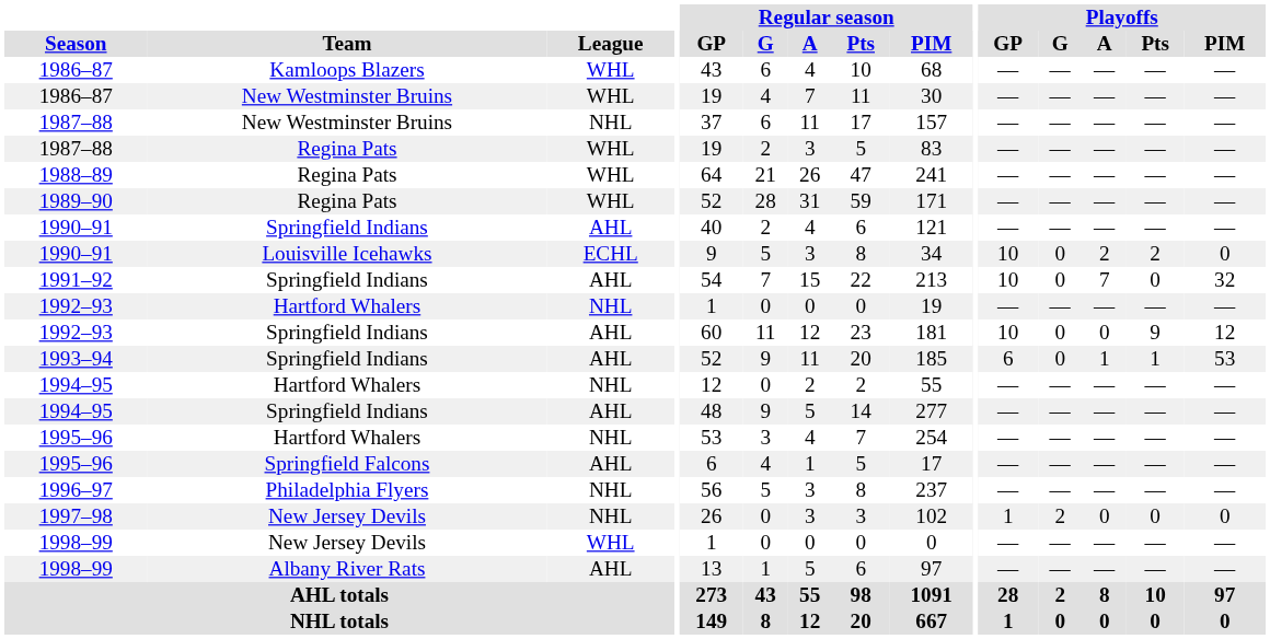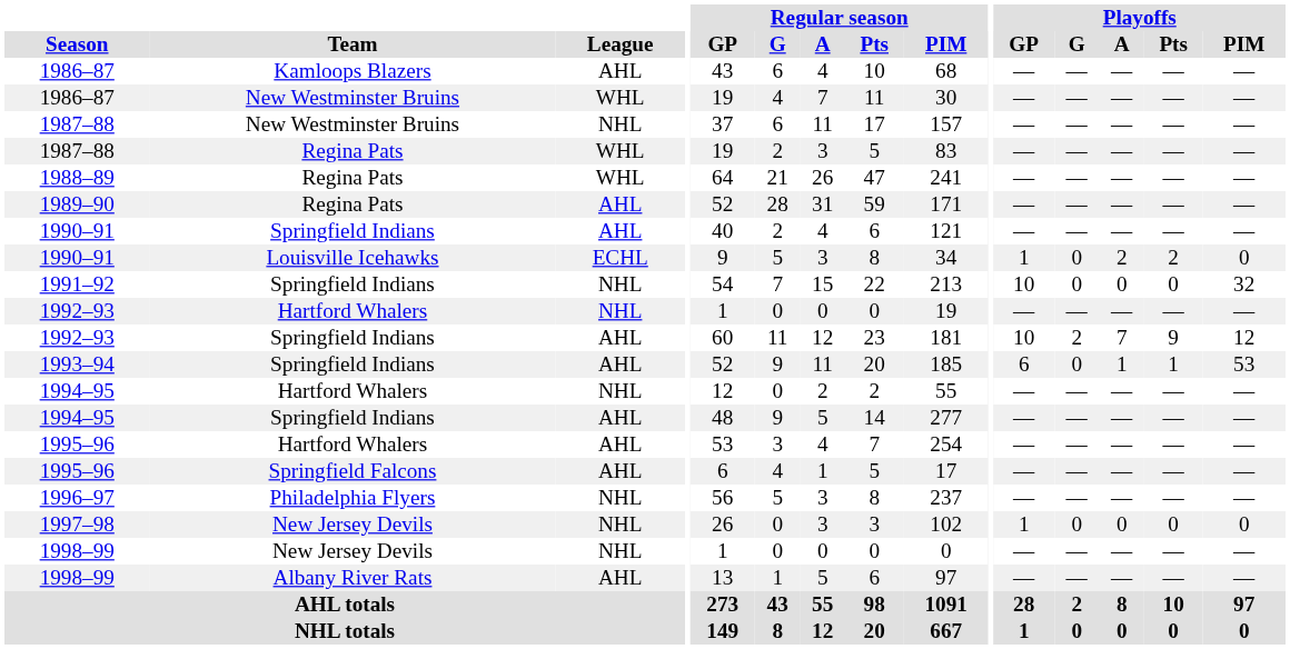 <table border="0" cellpadding="1" cellspacing="0" style="text-align:center; width:60em">
 <tr bgcolor="#e0e0e0">
 <th colspan="3" bgcolor="#ffffff"></th>
 <th rowspan="100" bgcolor="#ffffff"></th>
 <th colspan="5"><a href='#'>Regular season</a></th>
 <th rowspan="100" bgcolor="#ffffff"></th>
 <th colspan="5"><a href='#'>Playoffs</a></th>
 </tr>
 <tr bgcolor="#e0e0e0">
 <th><a href='#'>Season</a></th>
 <th>Team</th>
 <th>League</th>
 <th>GP</th>
 <th><a href='#'>G</a></th>
 <th><a href='#'>A</a></th>
 <th><a href='#'>Pts</a></th>
 <th><a href='#'>PIM</a></th>
 <th>GP</th>
 <th>G</th>
 <th>A</th>
 <th>Pts</th>
 <th>PIM</th>
 </tr>
 <tr>
 <td><a href='#'>1986–87</a></td>
 <td><a href='#'>Kamloops Blazers</a></td>
-<td><a href='#'>WHL</a></td>
+<td>AHL</td>
 <td>43</td>
 <td>6</td>
 <td>4</td>
 <td>10</td>
 <td>68</td>
 <td>—</td>
 <td>—</td>
 <td>—</td>
 <td>—</td>
 <td>—</td>
 </tr>
 <tr bgcolor="#f0f0f0">
 <td>1986–87</td>
 <td><a href='#'>New Westminster Bruins</a></td>
 <td>WHL</td>
 <td>19</td>
 <td>4</td>
 <td>7</td>
 <td>11</td>
 <td>30</td>
 <td>—</td>
 <td>—</td>
 <td>—</td>
 <td>—</td>
 <td>—</td>
 </tr>
 <tr>
 <td><a href='#'>1987–88</a></td>
 <td>New Westminster Bruins</td>
 <td>NHL</td>
 <td>37</td>
 <td>6</td>
 <td>11</td>
 <td>17</td>
 <td>157</td>
 <td>—</td>
 <td>—</td>
 <td>—</td>
 <td>—</td>
 <td>—</td>
 </tr>
 <tr bgcolor="#f0f0f0">
 <td>1987–88</td>
 <td><a href='#'>Regina Pats</a></td>
 <td>WHL</td>
 <td>19</td>
 <td>2</td>
 <td>3</td>
 <td>5</td>
 <td>83</td>
 <td>—</td>
 <td>—</td>
 <td>—</td>
 <td>—</td>
 <td>—</td>
 </tr>
 <tr>
 <td><a href='#'>1988–89</a></td>
 <td>Regina Pats</td>
 <td>WHL</td>
 <td>64</td>
 <td>21</td>
 <td>26</td>
 <td>47</td>
 <td>241</td>
 <td>—</td>
 <td>—</td>
 <td>—</td>
 <td>—</td>
 <td>—</td>
 </tr>
 <tr bgcolor="#f0f0f0">
 <td><a href='#'>1989–90</a></td>
 <td>Regina Pats</td>
-<td>WHL</td>
+<td><a href='#'>AHL</a></td>
 <td>52</td>
 <td>28</td>
 <td>31</td>
 <td>59</td>
 <td>171</td>
 <td>—</td>
 <td>—</td>
 <td>—</td>
 <td>—</td>
 <td>—</td>
 </tr>
 <tr>
 <td><a href='#'>1990–91</a></td>
 <td><a href='#'>Springfield Indians</a></td>
 <td><a href='#'>AHL</a></td>
 <td>40</td>
 <td>2</td>
 <td>4</td>
 <td>6</td>
 <td>121</td>
 <td>—</td>
 <td>—</td>
 <td>—</td>
 <td>—</td>
 <td>—</td>
 </tr>
 <tr bgcolor="#f0f0f0">
 <td><a href='#'>1990–91</a></td>
 <td><a href='#'>Louisville Icehawks</a></td>
 <td><a href='#'>ECHL</a></td>
 <td>9</td>
 <td>5</td>
 <td>3</td>
 <td>8</td>
 <td>34</td>
-<td>10</td>
+<td>1</td>
 <td>0</td>
 <td>2</td>
 <td>2</td>
 <td>0</td>
 </tr>
 <tr>
 <td><a href='#'>1991–92</a></td>
 <td>Springfield Indians</td>
-<td>AHL</td>
+<td>NHL</td>
 <td>54</td>
 <td>7</td>
 <td>15</td>
 <td>22</td>
 <td>213</td>
 <td>10</td>
 <td>0</td>
-<td>7</td>
+<td>0</td>
 <td>0</td>
 <td>32</td>
 </tr>
 <tr bgcolor="#f0f0f0">
 <td><a href='#'>1992–93</a></td>
 <td><a href='#'>Hartford Whalers</a></td>
 <td><a href='#'>NHL</a></td>
 <td>1</td>
 <td>0</td>
 <td>0</td>
 <td>0</td>
 <td>19</td>
 <td>—</td>
 <td>—</td>
 <td>—</td>
 <td>—</td>
 <td>—</td>
 </tr>
 <tr>
 <td><a href='#'>1992–93</a></td>
 <td>Springfield Indians</td>
 <td>AHL</td>
 <td>60</td>
 <td>11</td>
 <td>12</td>
 <td>23</td>
 <td>181</td>
 <td>10</td>
-<td>0</td>
-<td>0</td>
+<td>2</td>
+<td>7</td>
 <td>9</td>
 <td>12</td>
 </tr>
 <tr bgcolor="#f0f0f0">
 <td><a href='#'>1993–94</a></td>
 <td>Springfield Indians</td>
 <td>AHL</td>
 <td>52</td>
 <td>9</td>
 <td>11</td>
 <td>20</td>
 <td>185</td>
 <td>6</td>
 <td>0</td>
 <td>1</td>
 <td>1</td>
 <td>53</td>
 </tr>
 <tr>
 <td><a href='#'>1994–95</a></td>
 <td>Hartford Whalers</td>
 <td>NHL</td>
 <td>12</td>
 <td>0</td>
 <td>2</td>
 <td>2</td>
 <td>55</td>
 <td>—</td>
 <td>—</td>
 <td>—</td>
 <td>—</td>
 <td>—</td>
 </tr>
 <tr bgcolor="#f0f0f0">
 <td><a href='#'>1994–95</a></td>
 <td>Springfield Indians</td>
 <td>AHL</td>
 <td>48</td>
 <td>9</td>
 <td>5</td>
 <td>14</td>
 <td>277</td>
 <td>—</td>
 <td>—</td>
 <td>—</td>
 <td>—</td>
 <td>—</td>
 </tr>
 <tr>
 <td><a href='#'>1995–96</a></td>
 <td>Hartford Whalers</td>
-<td>NHL</td>
+<td>AHL</td>
 <td>53</td>
 <td>3</td>
 <td>4</td>
 <td>7</td>
 <td>254</td>
 <td>—</td>
 <td>—</td>
 <td>—</td>
 <td>—</td>
 <td>—</td>
 </tr>
 <tr bgcolor="#f0f0f0">
 <td><a href='#'>1995–96</a></td>
 <td><a href='#'>Springfield Falcons</a></td>
 <td>AHL</td>
 <td>6</td>
 <td>4</td>
 <td>1</td>
 <td>5</td>
 <td>17</td>
 <td>—</td>
 <td>—</td>
 <td>—</td>
 <td>—</td>
 <td>—</td>
 </tr>
 <tr>
 <td><a href='#'>1996–97</a></td>
 <td><a href='#'>Philadelphia Flyers</a></td>
 <td>NHL</td>
 <td>56</td>
 <td>5</td>
 <td>3</td>
 <td>8</td>
 <td>237</td>
 <td>—</td>
 <td>—</td>
 <td>—</td>
 <td>—</td>
 <td>—</td>
 </tr>
 <tr bgcolor="#f0f0f0">
 <td><a href='#'>1997–98</a></td>
 <td><a href='#'>New Jersey Devils</a></td>
 <td>NHL</td>
 <td>26</td>
 <td>0</td>
 <td>3</td>
 <td>3</td>
 <td>102</td>
 <td>1</td>
-<td>2</td>
+<td>0</td>
 <td>0</td>
 <td>0</td>
 <td>0</td>
 </tr>
 <tr>
 <td><a href='#'>1998–99</a></td>
 <td>New Jersey Devils</td>
-<td><a href='#'>WHL</a></td>
+<td>NHL</td>
 <td>1</td>
 <td>0</td>
 <td>0</td>
 <td>0</td>
 <td>0</td>
 <td>—</td>
 <td>—</td>
 <td>—</td>
 <td>—</td>
 <td>—</td>
 </tr>
 <tr bgcolor="#f0f0f0">
 <td><a href='#'>1998–99</a></td>
 <td><a href='#'>Albany River Rats</a></td>
 <td>AHL</td>
 <td>13</td>
 <td>1</td>
 <td>5</td>
 <td>6</td>
 <td>97</td>
 <td>—</td>
 <td>—</td>
 <td>—</td>
 <td>—</td>
 <td>—</td>
 </tr>
 <tr bgcolor="#e0e0e0">
 <th colspan="3">AHL totals</th>
 <th>273</th>
 <th>43</th>
 <th>55</th>
 <th>98</th>
 <th>1091</th>
 <th>28</th>
 <th>2</th>
 <th>8</th>
 <th>10</th>
 <th>97</th>
 </tr>
 <tr bgcolor="#e0e0e0">
 <th colspan="3">NHL totals</th>
 <th>149</th>
 <th>8</th>
 <th>12</th>
 <th>20</th>
 <th>667</th>
 <th>1</th>
 <th>0</th>
 <th>0</th>
 <th>0</th>
 <th>0</th>
 </tr>
 </table>
